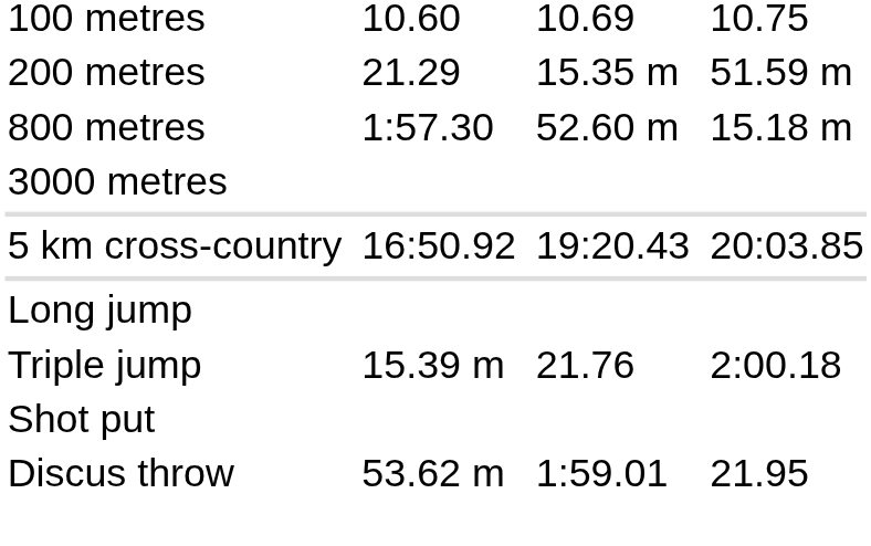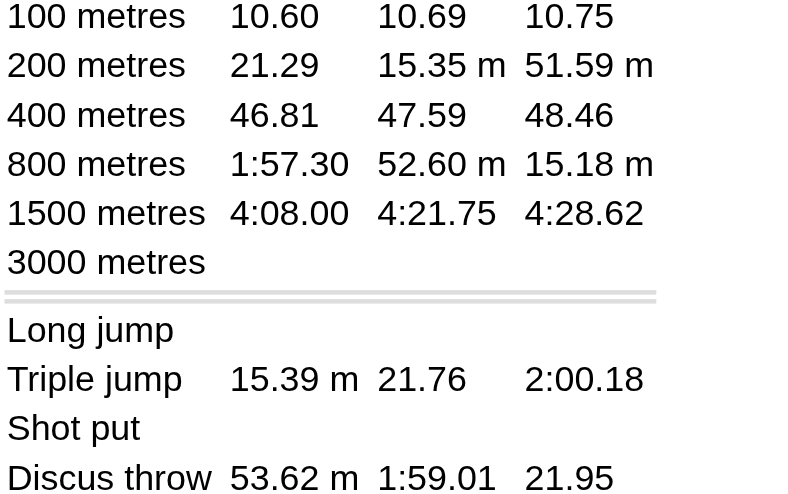 <table>
 <tr>
 <td>100 metres</td>
 <td></td>
 <td>10.60</td>
 <td></td>
 <td>10.69</td>
 <td></td>
 <td>10.75</td>
 </tr>
 <tr>
 <td>200 metres</td>
 <td></td>
 <td>21.29</td>
 <td></td>
 <td>15.35 m</td>
 <td></td>
 <td>51.59 m</td>
 </tr>
 <tr>
+<td>400 metres</td>
+<td></td>
+<td>46.81</td>
+<td></td>
+<td>47.59</td>
+<td></td>
+<td>48.46</td>
+</tr>
+<tr>
 <td>800 metres</td>
 <td></td>
 <td>1:57.30</td>
 <td></td>
 <td>52.60 m</td>
 <td></td>
 <td>15.18 m</td>
+</tr>
+<tr>
+<td>1500 metres</td>
+<td></td>
+<td>4:08.00</td>
+<td></td>
+<td>4:21.75</td>
+<td></td>
+<td>4:28.62</td>
 </tr>
 <tr>
 <td>3000 metres</td>
 <td></td>
 <td></td>
 <td></td>
 <td></td>
 <td></td>
 <td></td>
 </tr>
 <tr>
 <td bgcolor="#dddddd" colspan="7"></td>
-</tr>
-<tr>
-<td>5 km cross-country</td>
-<td></td>
-<td>16:50.92</td>
-<td></td>
-<td>19:20.43</td>
-<td></td>
-<td>20:03.85</td>
 </tr>
 <tr>
 <td bgcolor="#dddddd" colspan="7"></td>
 </tr>
 <tr>
 <td>Long jump</td>
 <td></td>
 <td></td>
 <td></td>
 <td></td>
 <td></td>
 <td></td>
 </tr>
 <tr>
 <td>Triple jump</td>
 <td></td>
 <td>15.39 m</td>
 <td></td>
 <td>21.76</td>
 <td></td>
 <td>2:00.18</td>
 </tr>
 <tr>
 <td>Shot put</td>
 <td></td>
 <td></td>
 <td></td>
 <td></td>
 <td></td>
 <td></td>
 </tr>
 <tr>
 <td>Discus throw</td>
 <td></td>
 <td>53.62 m</td>
 <td></td>
 <td>1:59.01</td>
 <td></td>
 <td>21.95</td>
 </tr>
 </table>
